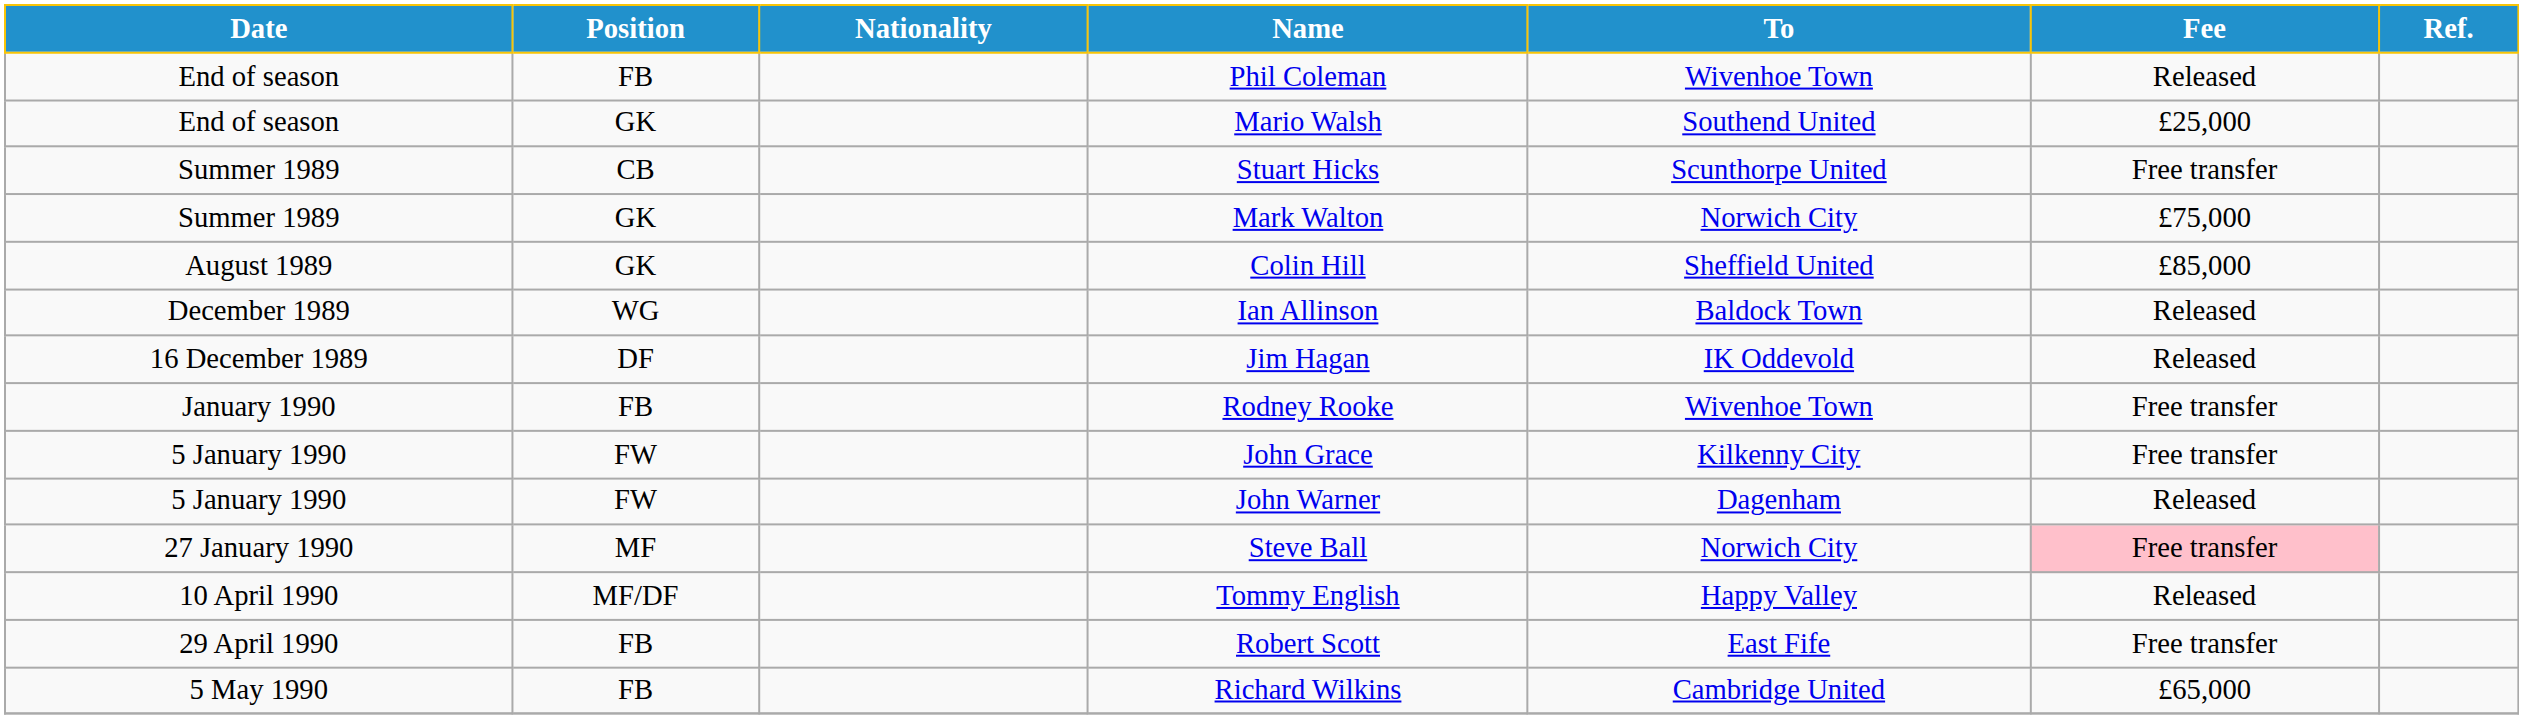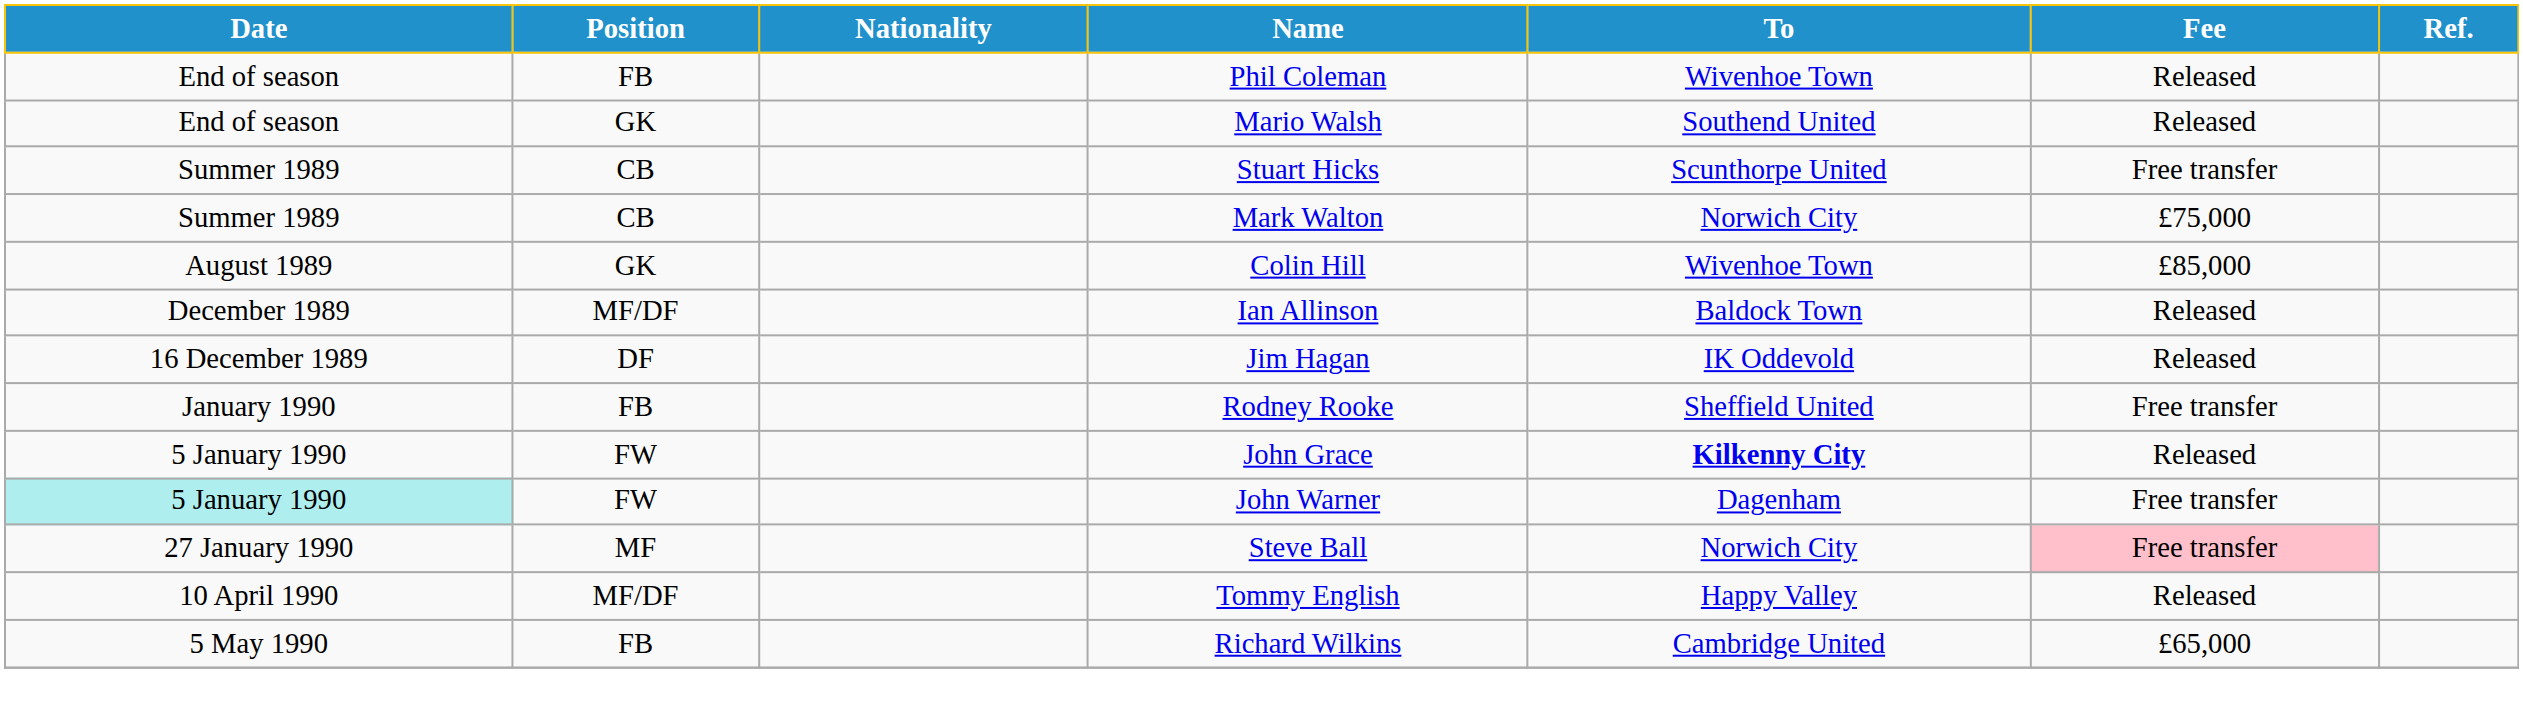 <table class="wikitable" style="text-align:center; font-size:90%; width:100%;">
 <tr>
 <th style="background:#2191CC; color:white; border:1px solid #F7C408; text-align:center;">Date</th>
 <th style="background:#2191CC; color:white; border:1px solid #F7C408; text-align:center;">Position</th>
 <th style="background:#2191CC; color:white; border:1px solid #F7C408; text-align:center;">Nationality</th>
 <th style="background:#2191CC; color:white; border:1px solid #F7C408; text-align:center;">Name</th>
 <th style="background:#2191CC; color:white; border:1px solid #F7C408; text-align:center;">To</th>
 <th style="background:#2191CC; color:white; border:1px solid #F7C408; text-align:center;">Fee</th>
 <th style="background:#2191CC; color:white; border:1px solid #F7C408; text-align:center;">Ref.</th>
 </tr>
 <tr>
 <td>End of season</td>
 <td>FB</td>
 <td></td>
 <td><a href='#'>Phil Coleman</a></td>
 <td> <a href='#'>Wivenhoe Town</a></td>
 <td>Released</td>
 <td></td>
 </tr>
 <tr>
 <td>End of season</td>
 <td>GK</td>
 <td></td>
 <td><a href='#'>Mario Walsh</a></td>
 <td> <a href='#'>Southend United</a></td>
-<td>£25,000</td>
+<td>Released</td>
 <td></td>
 </tr>
 <tr>
 <td>Summer 1989</td>
 <td>CB</td>
 <td></td>
 <td><a href='#'>Stuart Hicks</a></td>
 <td> <a href='#'>Scunthorpe United</a></td>
 <td>Free transfer</td>
 <td></td>
 </tr>
 <tr>
 <td>Summer 1989</td>
-<td>GK</td>
+<td>CB</td>
 <td></td>
 <td><a href='#'>Mark Walton</a></td>
 <td> <a href='#'>Norwich City</a></td>
 <td>£75,000</td>
 <td></td>
 </tr>
 <tr>
 <td>August 1989</td>
 <td>GK</td>
 <td></td>
 <td><a href='#'>Colin Hill</a></td>
-<td> <a href='#'>Sheffield United</a></td>
+<td> <a href='#'>Wivenhoe Town</a></td>
 <td>£85,000</td>
 <td></td>
 </tr>
 <tr>
 <td>December 1989</td>
-<td>WG</td>
+<td>MF/DF</td>
 <td></td>
 <td><a href='#'>Ian Allinson</a></td>
 <td> <a href='#'>Baldock Town</a></td>
 <td>Released</td>
 <td></td>
 </tr>
 <tr>
 <td>16 December 1989</td>
 <td>DF</td>
 <td></td>
 <td><a href='#'>Jim Hagan</a></td>
 <td> <a href='#'>IK Oddevold</a></td>
 <td>Released</td>
 <td></td>
 </tr>
 <tr>
 <td>January 1990</td>
 <td>FB</td>
 <td></td>
 <td><a href='#'>Rodney Rooke</a></td>
-<td> <a href='#'>Wivenhoe Town</a></td>
+<td> <a href='#'>Sheffield United</a></td>
 <td>Free transfer</td>
 <td></td>
 </tr>
 <tr>
 <td>5 January 1990</td>
 <td>FW</td>
 <td></td>
 <td><a href='#'>John Grace</a></td>
-<td> <a href='#'>Kilkenny City</a></td>
-<td>Free transfer</td>
+<td><strong> <a href='#'>Kilkenny City</a></strong></td>
+<td>Released</td>
 <td></td>
 </tr>
 <tr>
-<td>5 January 1990</td>
+<td style="background: paleturquoise;">5 January 1990</td>
 <td>FW</td>
 <td></td>
 <td><a href='#'>John Warner</a></td>
 <td> <a href='#'>Dagenham</a></td>
-<td>Released</td>
+<td>Free transfer</td>
 <td></td>
 </tr>
 <tr>
 <td>27 January 1990</td>
 <td>MF</td>
 <td></td>
 <td><a href='#'>Steve Ball</a></td>
 <td> <a href='#'>Norwich City</a></td>
 <td style="background: pink;">Free transfer</td>
 <td></td>
 </tr>
 <tr>
 <td>10 April 1990</td>
 <td>MF/DF</td>
 <td></td>
 <td><a href='#'>Tommy English</a></td>
 <td> <a href='#'>Happy Valley</a></td>
 <td>Released</td>
 <td></td>
 </tr>
 <tr>
-<td>29 April 1990</td>
-<td>FB</td>
-<td></td>
-<td><a href='#'>Robert Scott</a></td>
-<td> <a href='#'>East Fife</a></td>
-<td>Free transfer</td>
-<td></td>
-</tr>
-<tr>
 <td>5 May 1990</td>
 <td>FB</td>
 <td></td>
 <td><a href='#'>Richard Wilkins</a></td>
 <td> <a href='#'>Cambridge United</a></td>
 <td>£65,000</td>
 <td></td>
 </tr>
 <tr>
 </tr>
 </table>
